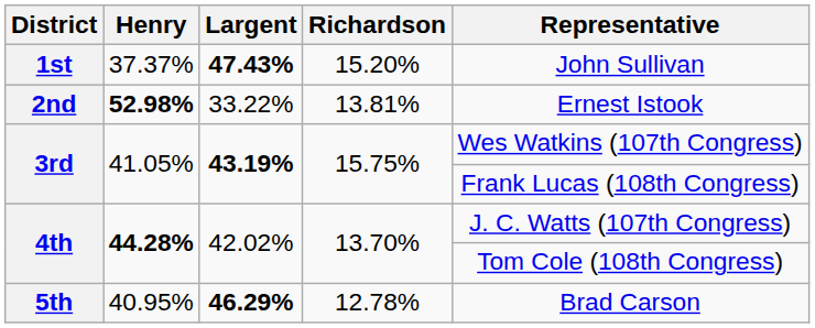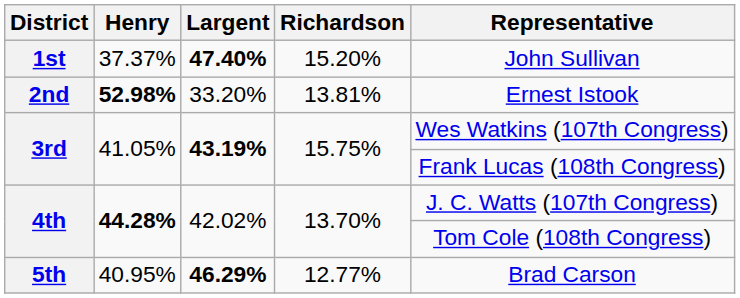 <table class=wikitable>
 <tr>
 <th>District</th>
 <th>Henry</th>
 <th>Largent</th>
 <th>Richardson</th>
 <th>Representative</th>
 </tr>
 <tr align=center>
 <th><a href='#'>1st</a></th>
 <td>37.37%</td>
-<td><strong>47.43%</strong></td>
+<td><strong>47.40%</strong></td>
 <td>15.20%</td>
 <td><a href='#'>John Sullivan</a></td>
 </tr>
 <tr align=center>
 <th rowspan=1 ><a href='#'>2nd</a></th>
 <td><strong>52.98%</strong></td>
-<td>33.22%</td>
+<td>33.20%</td>
 <td>13.81%</td>
 <td><a href='#'>Ernest Istook</a></td>
 </tr>
 <tr align=center>
 <th rowspan=2 ><a href='#'>3rd</a></th>
 <td rowspan=2>41.05%</td>
 <td rowspan=2><strong>43.19%</strong></td>
 <td rowspan=2>15.75%</td>
 <td><a href='#'>Wes Watkins</a> (<a href='#'>107th Congress</a>)</td>
 </tr>
 <tr align=center>
 <td><a href='#'>Frank Lucas</a> (<a href='#'>108th Congress</a>)</td>
 </tr>
 <tr align=center>
 <th rowspan=2 ><a href='#'>4th</a></th>
 <td rowspan=2><strong>44.28%</strong></td>
 <td rowspan=2>42.02%</td>
 <td rowspan=2>13.70%</td>
 <td><a href='#'>J. C. Watts</a> (<a href='#'>107th Congress</a>)</td>
 </tr>
 <tr align=center>
 <td><a href='#'>Tom Cole</a> (<a href='#'>108th Congress</a>)</td>
 </tr>
 <tr align=center>
 <th rowspan=1 ><a href='#'>5th</a></th>
 <td>40.95%</td>
 <td><strong>46.29%</strong></td>
-<td>12.78%</td>
+<td>12.77%</td>
 <td><a href='#'>Brad Carson</a></td>
 </tr>
 </table>
